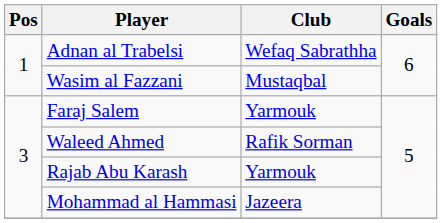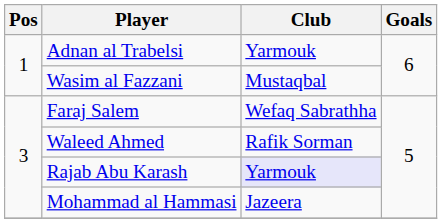 <table class="wikitable">
 <tr>
 <th>Pos</th>
 <th>Player</th>
 <th>Club</th>
 <th>Goals</th>
 </tr>
 <tr>
 <td rowspan=2 align=center>1</td>
 <td><a href='#'>Adnan al Trabelsi</a></td>
-<td><a href='#'>Wefaq Sabrathha</a></td>
+<td><a href='#'>Yarmouk</a></td>
 <td rowspan=2 align=center>6</td>
 </tr>
 <tr>
 <td><a href='#'>Wasim al Fazzani</a></td>
 <td><a href='#'>Mustaqbal</a></td>
 </tr>
 <tr>
 <td rowspan=4 align=center>3</td>
 <td><a href='#'>Faraj Salem</a></td>
-<td><a href='#'>Yarmouk</a></td>
+<td><a href='#'>Wefaq Sabrathha</a></td>
 <td rowspan=4 align=center>5</td>
 </tr>
 <tr>
 <td><a href='#'>Waleed Ahmed</a></td>
 <td><a href='#'>Rafik Sorman</a></td>
 </tr>
 <tr>
 <td><a href='#'>Rajab Abu Karash</a></td>
-<td><a href='#'>Yarmouk</a></td>
+<td style="background: lavender;"><a href='#'>Yarmouk</a></td>
 </tr>
 <tr>
 <td><a href='#'>Mohammad al Hammasi</a></td>
 <td><a href='#'>Jazeera</a></td>
 </tr>
 <tr>
 </tr>
 </table>
